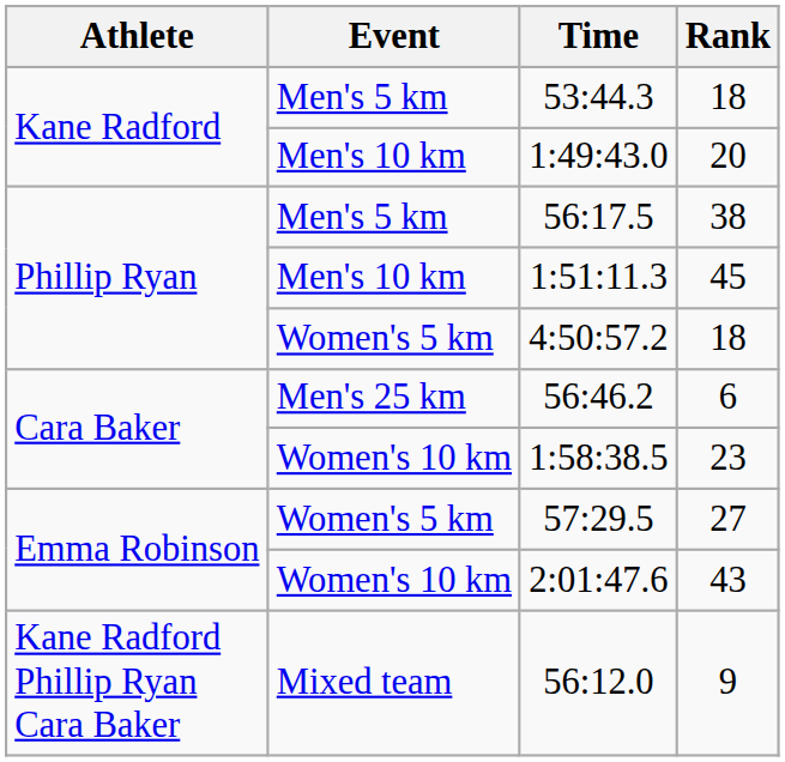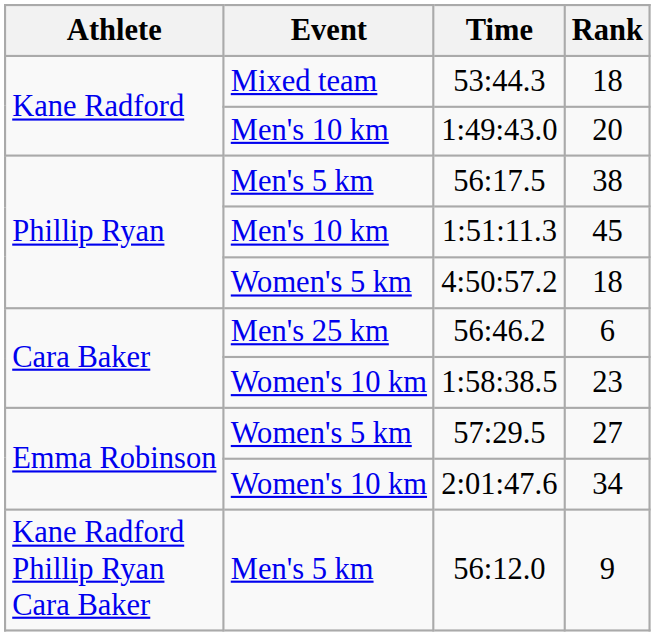 <table class="wikitable" style="font-size:90%;">
 <tr>
 <th>Athlete</th>
 <th>Event</th>
 <th>Time</th>
 <th>Rank</th>
 </tr>
 <tr align=center>
 <td align=left rowspan=2><a href='#'>Kane Radford</a></td>
-<td align=left><a href='#'>Men's 5 km</a></td>
+<td align=left><a href='#'>Mixed team</a></td>
 <td>53:44.3</td>
 <td>18</td>
 </tr>
 <tr align=center>
 <td align=left><a href='#'>Men's 10 km</a></td>
 <td>1:49:43.0</td>
 <td>20</td>
 </tr>
 <tr align=center>
 <td align=left rowspan=3><a href='#'>Phillip Ryan</a></td>
 <td align=left><a href='#'>Men's 5 km</a></td>
 <td>56:17.5</td>
 <td>38</td>
 </tr>
 <tr align=center>
 <td align=left><a href='#'>Men's 10 km</a></td>
 <td>1:51:11.3</td>
 <td>45</td>
 </tr>
 <tr align=center>
 <td align=left><a href='#'>Women's 5 km</a></td>
 <td>4:50:57.2</td>
 <td>18</td>
 </tr>
 <tr align=center>
 <td align=left rowspan=2><a href='#'>Cara Baker</a></td>
 <td align=left><a href='#'>Men's 25 km</a></td>
 <td>56:46.2</td>
 <td>6</td>
 </tr>
 <tr align=center>
 <td align=left><a href='#'>Women's 10 km</a></td>
 <td>1:58:38.5</td>
 <td>23</td>
 </tr>
 <tr align=center>
 <td align=left rowspan=2><a href='#'>Emma Robinson</a></td>
 <td align=left><a href='#'>Women's 5 km</a></td>
 <td>57:29.5</td>
 <td>27</td>
 </tr>
 <tr align=center>
 <td align=left><a href='#'>Women's 10 km</a></td>
 <td>2:01:47.6</td>
-<td>43</td>
+<td>34</td>
 </tr>
 <tr align=center>
 <td align=left><a href='#'>Kane Radford</a><br><a href='#'>Phillip Ryan</a><br><a href='#'>Cara Baker</a></td>
-<td align=left><a href='#'>Mixed team</a></td>
+<td align=left><a href='#'>Men's 5 km</a></td>
 <td>56:12.0</td>
 <td>9</td>
 </tr>
 </table>
